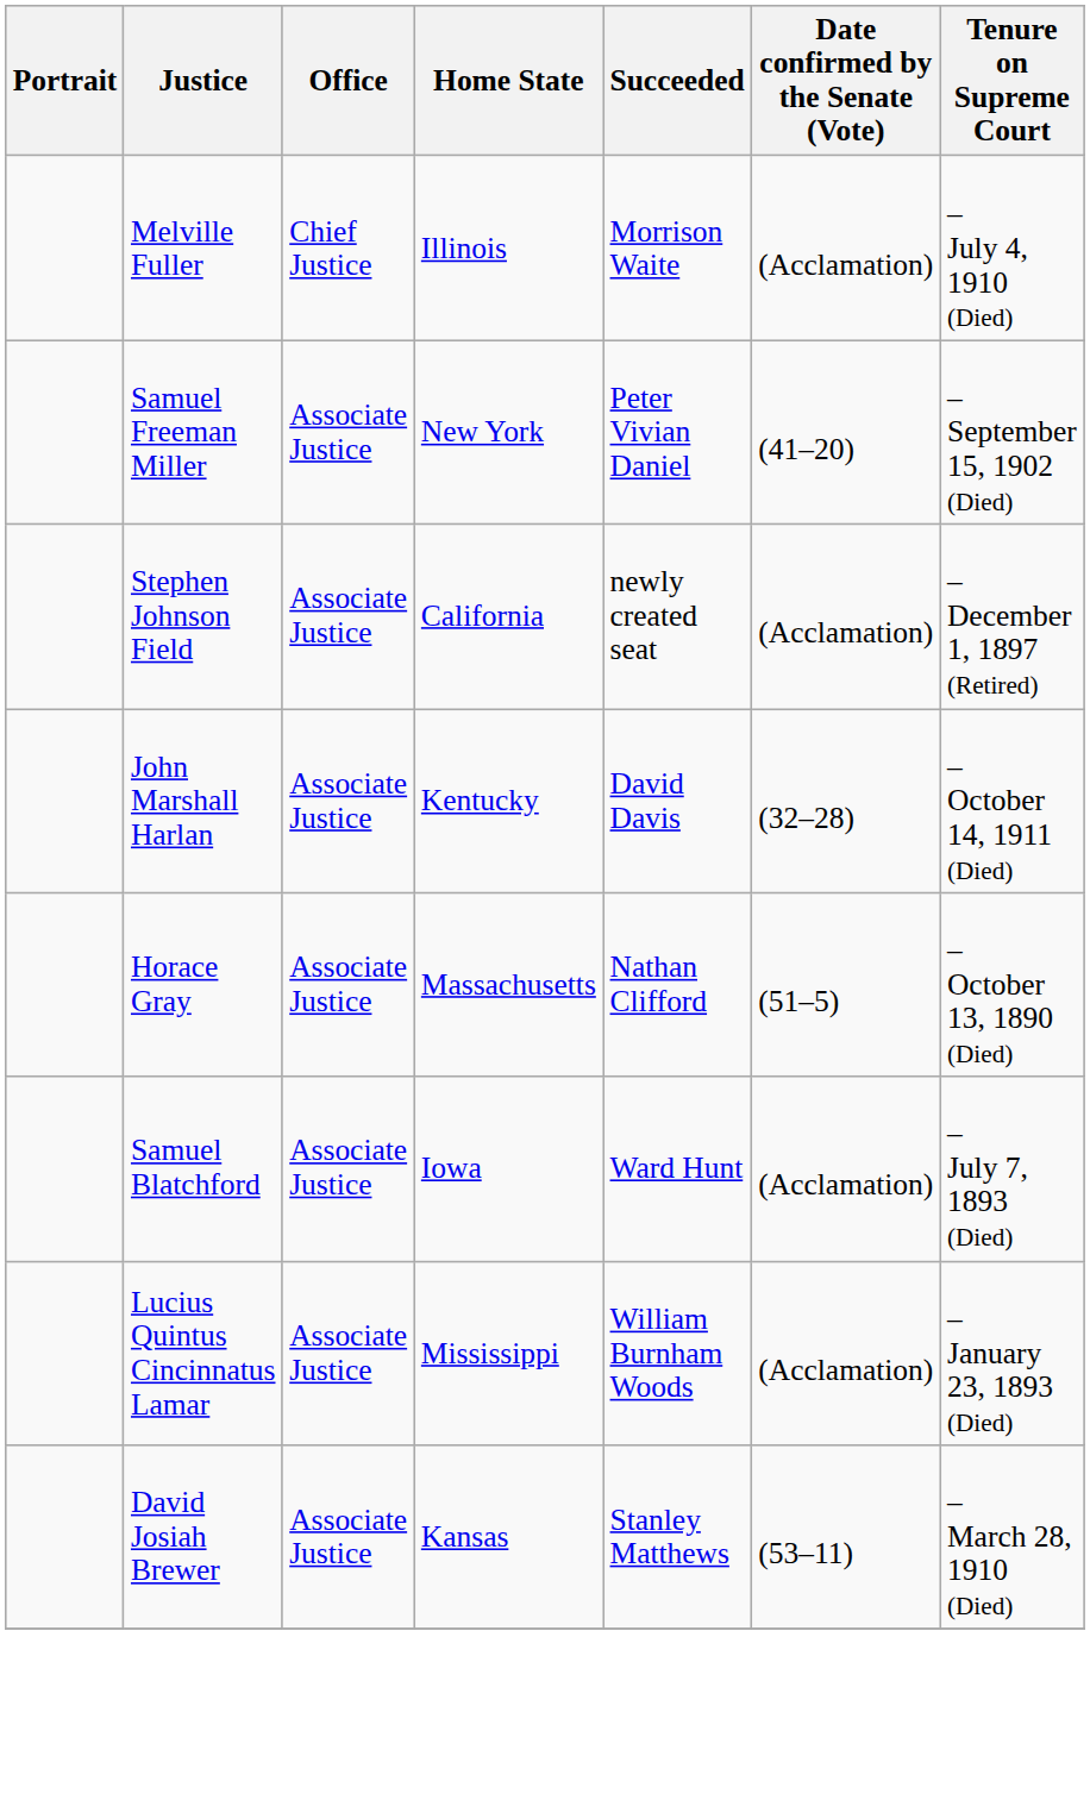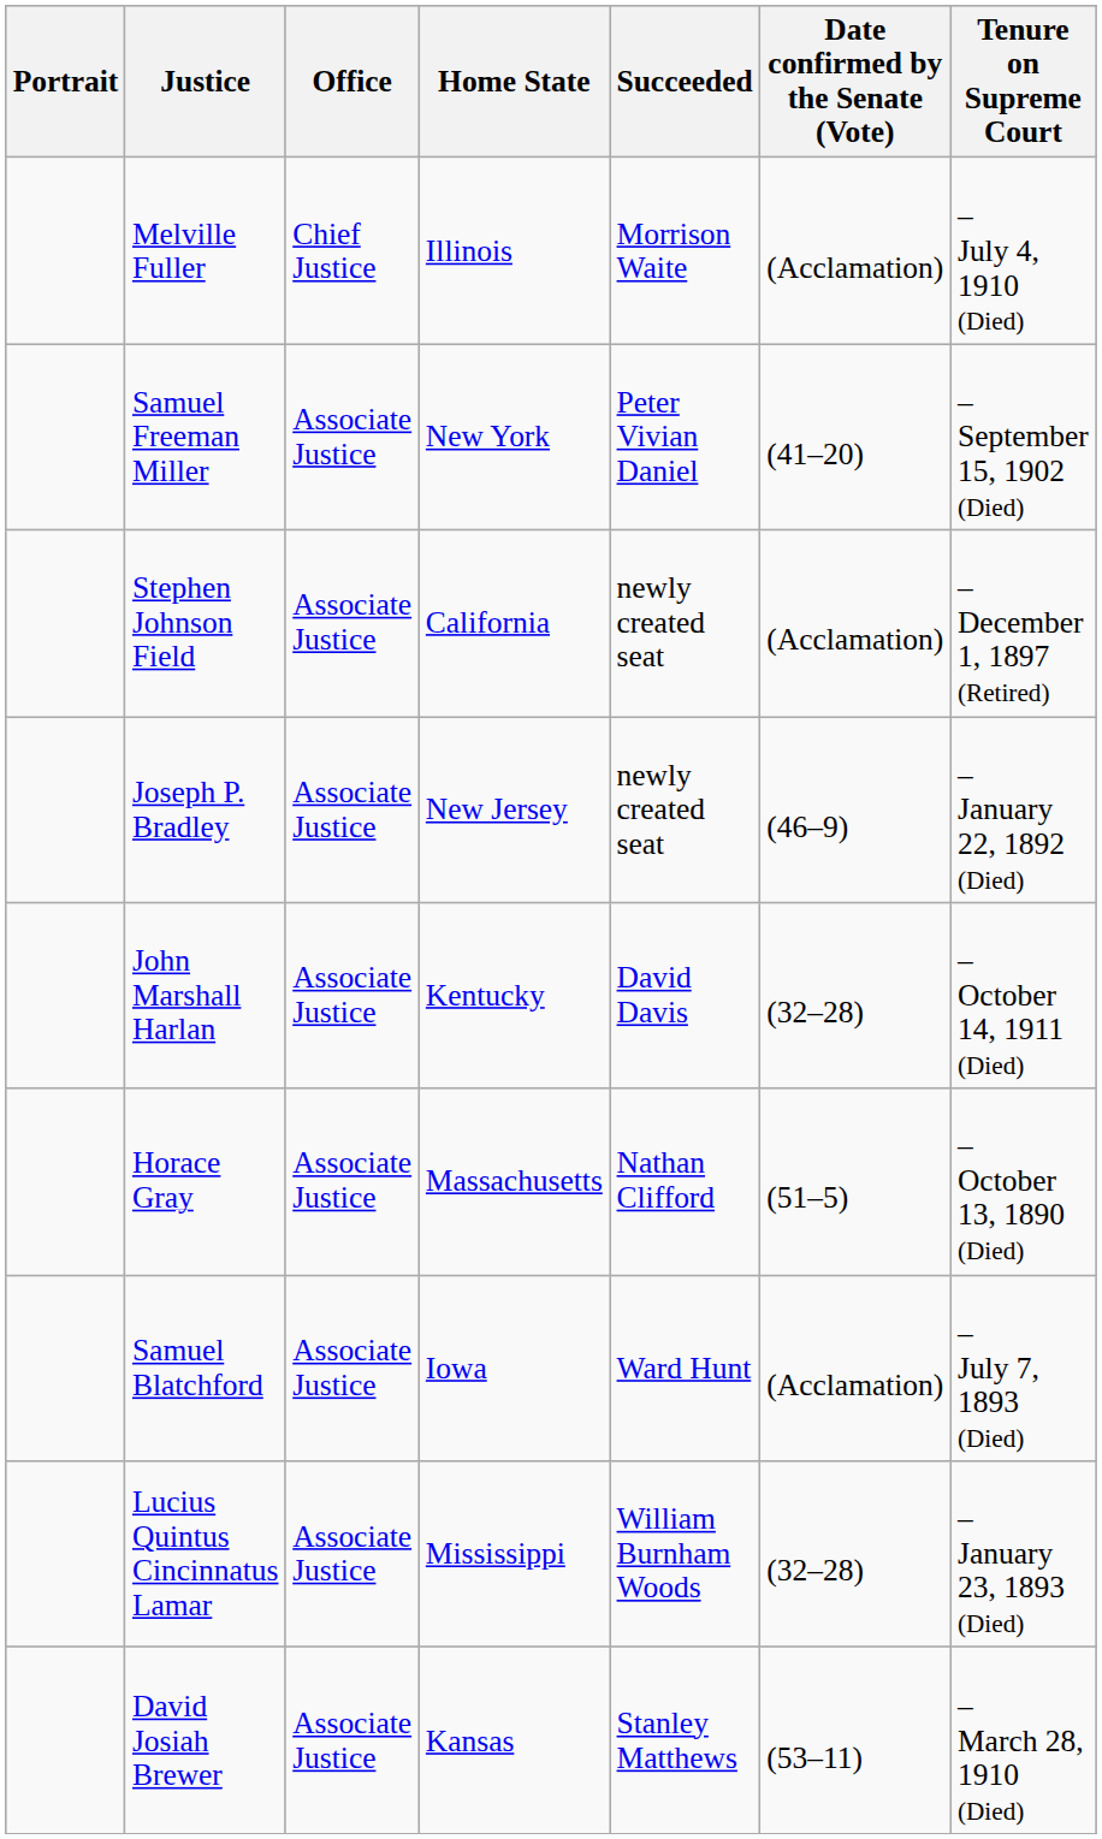 <table class="wikitable sortable">
 <tr>
 <th scope="col" style="width: 10px;">Portrait</th>
 <th scope="col" style="width: 10px;">Justice</th>
 <th scope="col" style="width: 10px;">Office</th>
 <th scope="col" style="width: 10px;">Home State</th>
 <th scope="col" style="width: 10px;">Succeeded</th>
 <th scope="col" style="width: 10px;">Date confirmed by the Senate<br>(Vote)</th>
 <th scope="col" style="width: 10px;">Tenure on Supreme Court</th>
 </tr>
 <tr>
 <td></td>
 <td><a href='#'>Melville Fuller</a></td>
 <td><a href='#'>Chief Justice</a></td>
 <td><a href='#'>Illinois</a></td>
 <td><a href='#'>Morrison Waite</a></td>
 <td><br>(Acclamation)</td>
 <td><br>–<br>July 4, 1910<br><small>(Died)</small></td>
 </tr>
 <tr>
 <td></td>
 <td><a href='#'>Samuel Freeman Miller</a></td>
 <td><a href='#'>Associate Justice</a></td>
 <td><a href='#'>New York</a></td>
 <td><a href='#'>Peter Vivian Daniel</a></td>
 <td><br>(41–20)</td>
 <td><br>–<br>September 15, 1902<br><small>(Died)</small></td>
 </tr>
 <tr>
 <td></td>
 <td><a href='#'>Stephen Johnson Field</a></td>
 <td><a href='#'>Associate Justice</a></td>
 <td><a href='#'>California</a></td>
 <td>newly created seat</td>
 <td><br>(Acclamation)</td>
 <td><br>–<br>December 1, 1897<br><small>(Retired)</small></td>
 </tr>
 <tr>
 <td></td>
+<td><a href='#'>Joseph P. Bradley</a></td>
+<td><a href='#'>Associate Justice</a></td>
+<td><a href='#'>New Jersey</a></td>
+<td>newly created seat</td>
+<td><br>(46–9)</td>
+<td><br>–<br>January 22, 1892<br><small>(Died)</small></td>
+</tr>
+<tr>
+<td></td>
 <td><a href='#'>John Marshall Harlan</a></td>
 <td><a href='#'>Associate Justice</a></td>
 <td><a href='#'>Kentucky</a></td>
 <td><a href='#'>David Davis</a></td>
 <td><br>(32–28)</td>
 <td><br>–<br>October 14, 1911<br><small>(Died)</small></td>
 </tr>
 <tr>
 <td></td>
 <td><a href='#'>Horace Gray</a></td>
 <td><a href='#'>Associate Justice</a></td>
 <td><a href='#'>Massachusetts</a></td>
 <td><a href='#'>Nathan Clifford</a></td>
 <td><br>(51–5)</td>
 <td><br>–<br>October 13, 1890<br><small>(Died)</small></td>
 </tr>
 <tr>
 <td></td>
 <td><a href='#'>Samuel Blatchford</a></td>
 <td><a href='#'>Associate Justice</a></td>
 <td><a href='#'>Iowa</a></td>
 <td><a href='#'>Ward Hunt</a></td>
 <td><br>(Acclamation)</td>
 <td><br>–<br>July 7, 1893<br><small>(Died)</small></td>
 </tr>
 <tr>
 <td></td>
 <td><a href='#'>Lucius Quintus Cincinnatus Lamar</a></td>
 <td><a href='#'>Associate Justice</a></td>
 <td><a href='#'>Mississippi</a></td>
 <td><a href='#'>William Burnham Woods</a></td>
-<td><br>(Acclamation)</td>
+<td><br>(32–28)</td>
 <td><br>–<br>January 23, 1893<br><small>(Died)</small></td>
 </tr>
 <tr>
 <td></td>
 <td><a href='#'>David Josiah Brewer</a></td>
 <td><a href='#'>Associate Justice</a></td>
 <td><a href='#'>Kansas</a></td>
 <td><a href='#'>Stanley Matthews</a></td>
 <td><br>(53–11)</td>
 <td><br>–<br>March 28, 1910<br><small>(Died)</small></td>
 </tr>
 <tr>
 </tr>
 </table>
